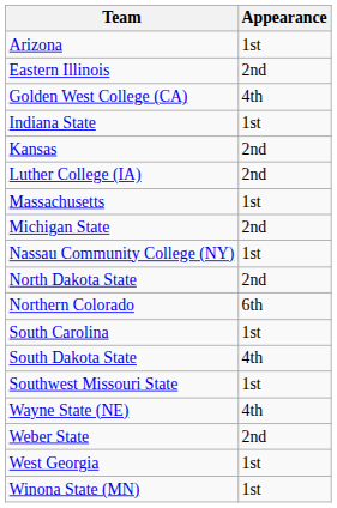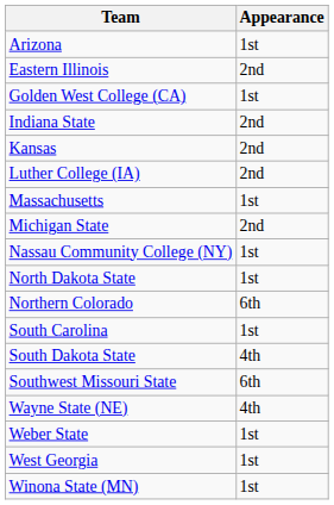 <table class="wikitable sortable">
 <tr>
 <th>Team</th>
 <th>Appearance</th>
 </tr>
 <tr>
 <td><a href='#'>Arizona</a></td>
 <td>1st</td>
 </tr>
 <tr>
 <td><a href='#'>Eastern Illinois</a></td>
 <td>2nd</td>
 </tr>
 <tr>
 <td><a href='#'>Golden West College (CA)</a></td>
-<td>4th</td>
+<td>1st</td>
 </tr>
 <tr>
 <td><a href='#'>Indiana State</a></td>
-<td>1st</td>
+<td>2nd</td>
 </tr>
 <tr>
 <td><a href='#'>Kansas</a></td>
 <td>2nd</td>
 </tr>
 <tr>
 <td><a href='#'>Luther College (IA)</a></td>
 <td>2nd</td>
 </tr>
 <tr>
 <td><a href='#'>Massachusetts</a></td>
 <td>1st</td>
 </tr>
 <tr>
 <td><a href='#'>Michigan State</a></td>
 <td>2nd</td>
 </tr>
 <tr>
 <td><a href='#'>Nassau Community College (NY)</a></td>
 <td>1st</td>
 </tr>
 <tr>
 <td><a href='#'>North Dakota State</a></td>
-<td>2nd</td>
+<td>1st</td>
 </tr>
 <tr>
 <td><a href='#'>Northern Colorado</a></td>
 <td>6th</td>
 </tr>
 <tr>
 <td><a href='#'>South Carolina</a></td>
 <td>1st</td>
 </tr>
 <tr>
 <td><a href='#'>South Dakota State</a></td>
 <td>4th</td>
 </tr>
 <tr>
 <td><a href='#'>Southwest Missouri State</a></td>
-<td>1st</td>
+<td>6th</td>
 </tr>
 <tr>
 <td><a href='#'>Wayne State (NE)</a></td>
 <td>4th</td>
 </tr>
 <tr>
 <td><a href='#'>Weber State</a></td>
-<td>2nd</td>
+<td>1st</td>
 </tr>
 <tr>
 <td><a href='#'>West Georgia</a></td>
 <td>1st</td>
 </tr>
 <tr>
 <td><a href='#'>Winona State (MN)</a></td>
 <td>1st</td>
 </tr>
 </table>
